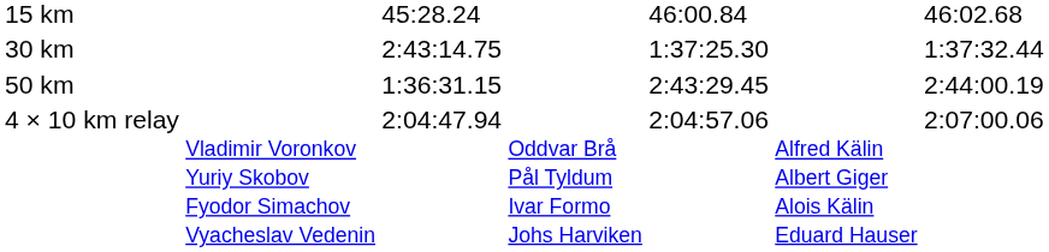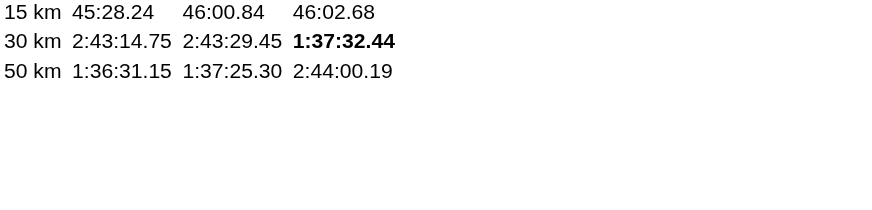 <table>
 <tr valign="top">
 <td>15 km<br></td>
 <td></td>
 <td>45:28.24</td>
 <td></td>
 <td>46:00.84</td>
 <td></td>
 <td>46:02.68</td>
 </tr>
 <tr valign="top">
 <td>30 km<br></td>
 <td></td>
 <td>2:43:14.75</td>
 <td></td>
-<td>1:37:25.30</td>
+<td>2:43:29.45</td>
 <td></td>
-<td>1:37:32.44</td>
+<td><strong>1:37:32.44</strong></td>
 </tr>
 <tr valign="top">
 <td>50 km<br></td>
 <td></td>
 <td>1:36:31.15</td>
 <td></td>
-<td>2:43:29.45</td>
+<td>1:37:25.30</td>
 <td></td>
 <td>2:44:00.19</td>
 </tr>
-<tr valign="top">
-<td>4 × 10 km relay<br></td>
-<td><br><small><a href='#'>Vladimir Voronkov</a><br><a href='#'>Yuriy Skobov</a><br><a href='#'>Fyodor Simachov</a><br><a href='#'>Vyacheslav Vedenin</a></small></td>
-<td>2:04:47.94</td>
-<td><br><small><a href='#'>Oddvar Brå</a><br><a href='#'>Pål Tyldum</a><br><a href='#'>Ivar Formo</a><br><a href='#'>Johs Harviken</a></small></td>
-<td>2:04:57.06</td>
-<td><br><small><a href='#'>Alfred Kälin</a><br><a href='#'>Albert Giger</a><br><a href='#'>Alois Kälin</a><br><a href='#'>Eduard Hauser</a></small></td>
-<td>2:07:00.06</td>
-</tr>
 </table>
